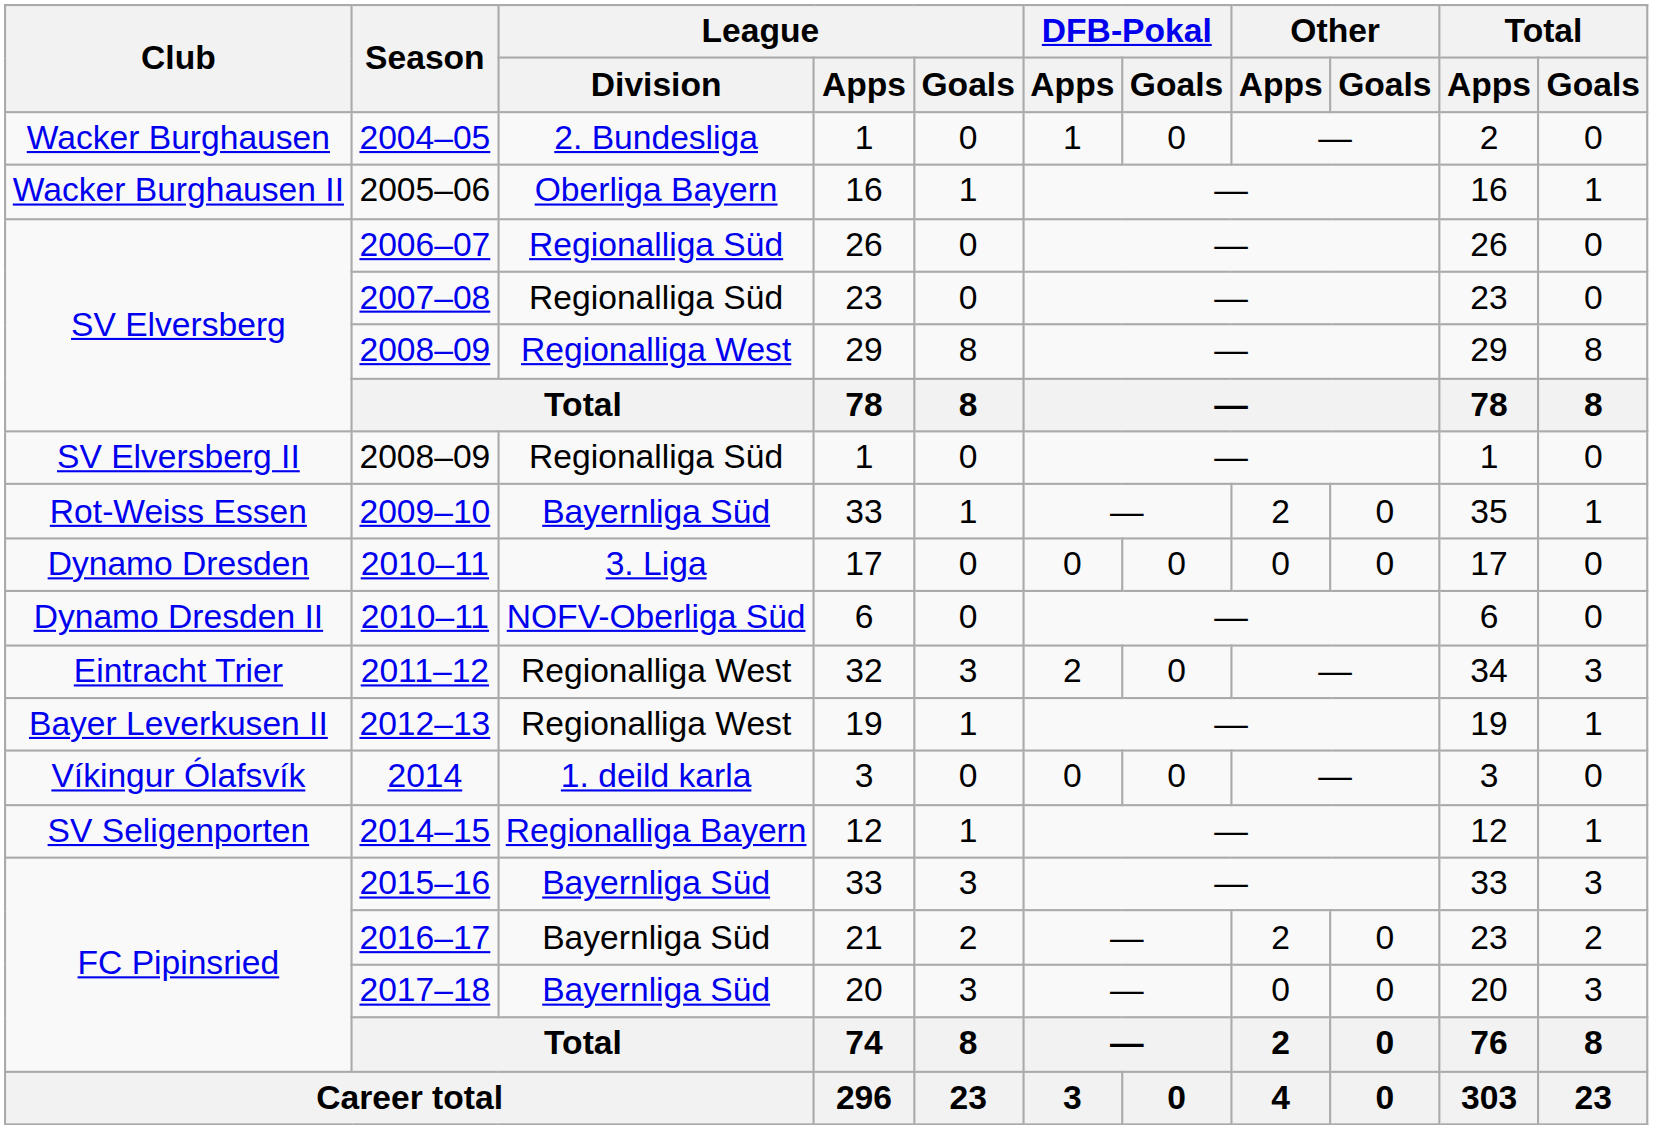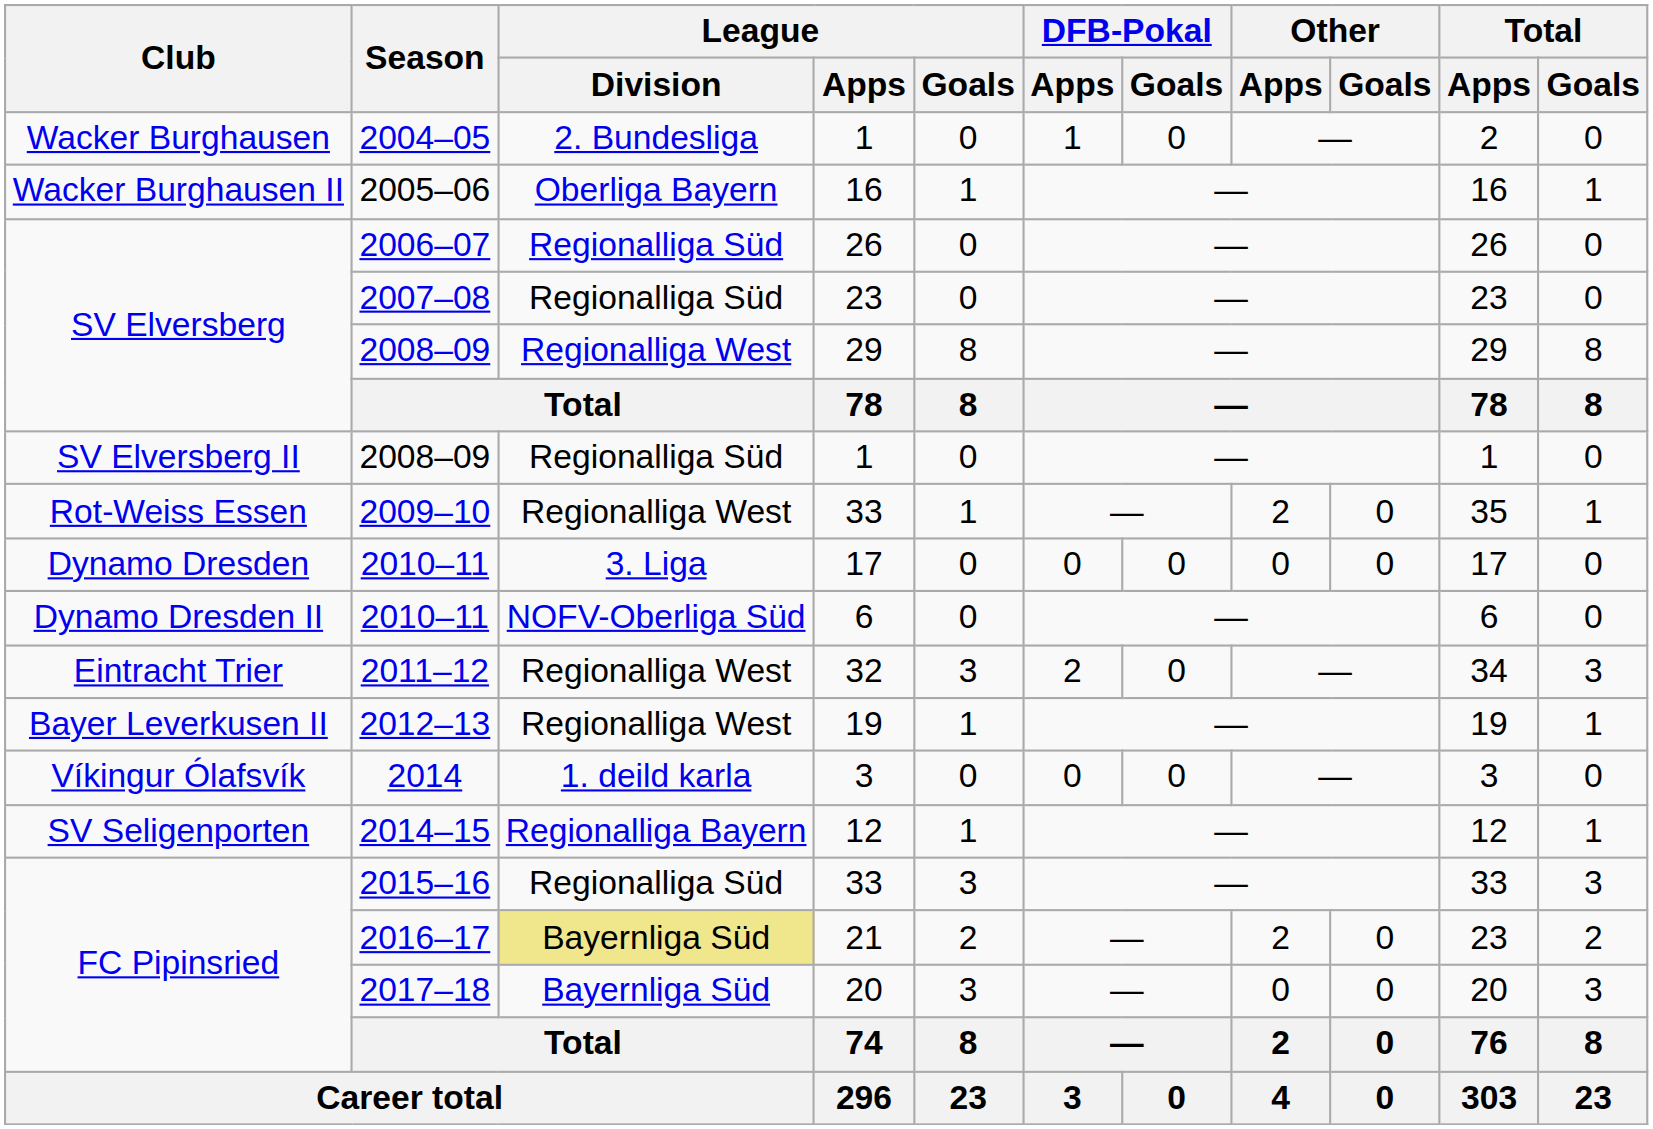 <table class="wikitable" style="text-align:center">
 <tr>
 <th rowspan="2">Club</th>
 <th rowspan="2">Season</th>
 <th colspan="3">League</th>
 <th colspan="2"><a href='#'>DFB-Pokal</a></th>
 <th colspan="2">Other</th>
 <th colspan="2">Total</th>
 </tr>
 <tr>
 <th>Division</th>
 <th>Apps</th>
 <th>Goals</th>
 <th>Apps</th>
 <th>Goals</th>
 <th>Apps</th>
 <th>Goals</th>
 <th>Apps</th>
 <th>Goals</th>
 </tr>
 <tr>
 <td><a href='#'>Wacker Burghausen</a></td>
 <td><a href='#'>2004–05</a></td>
 <td><a href='#'>2. Bundesliga</a></td>
 <td>1</td>
 <td>0</td>
 <td>1</td>
 <td>0</td>
 <td colspan="2">—</td>
 <td>2</td>
 <td>0</td>
 </tr>
 <tr>
 <td><a href='#'>Wacker Burghausen II</a></td>
 <td>2005–06</td>
 <td><a href='#'>Oberliga Bayern</a></td>
 <td>16</td>
 <td>1</td>
 <td colspan="4">—</td>
 <td>16</td>
 <td>1</td>
 </tr>
 <tr>
 <td rowspan="4"><a href='#'>SV Elversberg</a></td>
 <td><a href='#'>2006–07</a></td>
 <td><a href='#'>Regionalliga Süd</a></td>
 <td>26</td>
 <td>0</td>
 <td colspan="4">—</td>
 <td>26</td>
 <td>0</td>
 </tr>
 <tr>
 <td><a href='#'>2007–08</a></td>
 <td>Regionalliga Süd</td>
 <td>23</td>
 <td>0</td>
 <td colspan="4">—</td>
 <td>23</td>
 <td>0</td>
 </tr>
 <tr>
 <td><a href='#'>2008–09</a></td>
 <td><a href='#'>Regionalliga West</a></td>
 <td>29</td>
 <td>8</td>
 <td colspan="4">—</td>
 <td>29</td>
 <td>8</td>
 </tr>
 <tr>
 <th colspan="2">Total</th>
 <th>78</th>
 <th>8</th>
 <th colspan="4">—</th>
 <th>78</th>
 <th>8</th>
 </tr>
 <tr>
 <td><a href='#'>SV Elversberg II</a></td>
 <td>2008–09</td>
 <td>Regionalliga Süd</td>
 <td>1</td>
 <td>0</td>
 <td colspan="4">—</td>
 <td>1</td>
 <td>0</td>
 </tr>
 <tr>
 <td><a href='#'>Rot-Weiss Essen</a></td>
 <td><a href='#'>2009–10</a></td>
-<td><a href='#'>Bayernliga Süd</a></td>
+<td>Regionalliga West</td>
 <td>33</td>
 <td>1</td>
 <td colspan="2">—</td>
 <td>2</td>
 <td>0</td>
 <td>35</td>
 <td>1</td>
 </tr>
 <tr>
 <td><a href='#'>Dynamo Dresden</a></td>
 <td><a href='#'>2010–11</a></td>
 <td><a href='#'>3. Liga</a></td>
 <td>17</td>
 <td>0</td>
 <td>0</td>
 <td>0</td>
 <td>0</td>
 <td>0</td>
 <td>17</td>
 <td>0</td>
 </tr>
 <tr>
 <td><a href='#'>Dynamo Dresden II</a></td>
 <td><a href='#'>2010–11</a></td>
 <td><a href='#'>NOFV-Oberliga Süd</a></td>
 <td>6</td>
 <td>0</td>
 <td colspan="4">—</td>
 <td>6</td>
 <td>0</td>
 </tr>
 <tr>
 <td><a href='#'>Eintracht Trier</a></td>
 <td><a href='#'>2011–12</a></td>
 <td>Regionalliga West</td>
 <td>32</td>
 <td>3</td>
 <td>2</td>
 <td>0</td>
 <td colspan="2">—</td>
 <td>34</td>
 <td>3</td>
 </tr>
 <tr>
 <td><a href='#'>Bayer Leverkusen II</a></td>
 <td><a href='#'>2012–13</a></td>
 <td>Regionalliga West</td>
 <td>19</td>
 <td>1</td>
 <td colspan="4">—</td>
 <td>19</td>
 <td>1</td>
 </tr>
 <tr>
 <td><a href='#'>Víkingur Ólafsvík</a></td>
 <td><a href='#'>2014</a></td>
 <td><a href='#'>1. deild karla</a></td>
 <td>3</td>
 <td>0</td>
 <td>0</td>
 <td>0</td>
 <td colspan="2">—</td>
 <td>3</td>
 <td>0</td>
 </tr>
 <tr>
 <td><a href='#'>SV Seligenporten</a></td>
 <td><a href='#'>2014–15</a></td>
 <td><a href='#'>Regionalliga Bayern</a></td>
 <td>12</td>
 <td>1</td>
 <td colspan="4">—</td>
 <td>12</td>
 <td>1</td>
 </tr>
 <tr>
 <td rowspan="4"><a href='#'>FC Pipinsried</a></td>
 <td><a href='#'>2015–16</a></td>
-<td><a href='#'>Bayernliga Süd</a></td>
+<td>Regionalliga Süd</td>
 <td>33</td>
 <td>3</td>
 <td colspan="4">—</td>
 <td>33</td>
 <td>3</td>
 </tr>
 <tr>
 <td><a href='#'>2016–17</a></td>
-<td>Bayernliga Süd</td>
+<td style="background: khaki;">Bayernliga Süd</td>
 <td>21</td>
 <td>2</td>
 <td colspan="2">—</td>
 <td>2</td>
 <td>0</td>
 <td>23</td>
 <td>2</td>
 </tr>
 <tr>
 <td><a href='#'>2017–18</a></td>
 <td><a href='#'>Bayernliga Süd</a></td>
 <td>20</td>
 <td>3</td>
 <td colspan="2">—</td>
 <td>0</td>
 <td>0</td>
 <td>20</td>
 <td>3</td>
 </tr>
 <tr>
 <th colspan="2">Total</th>
 <th>74</th>
 <th>8</th>
 <th colspan="2">—</th>
 <th>2</th>
 <th>0</th>
 <th>76</th>
 <th>8</th>
 </tr>
 <tr>
 <th colspan="3">Career total</th>
 <th>296</th>
 <th>23</th>
 <th>3</th>
 <th>0</th>
 <th>4</th>
 <th>0</th>
 <th>303</th>
 <th>23</th>
 </tr>
 </table>
